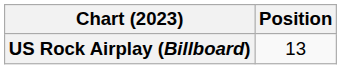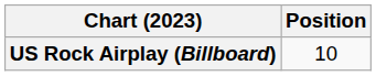 <table class="wikitable plainrowheaders" style="text-align: center">
 <tr>
 <th scope="col">Chart (2023)</th>
 <th scope="col">Position</th>
 </tr>
 <tr>
 <th scope="row">US Rock Airplay (<em>Billboard</em>)</th>
-<td>13</td>
+<td>10</td>
 </tr>
 </table>
